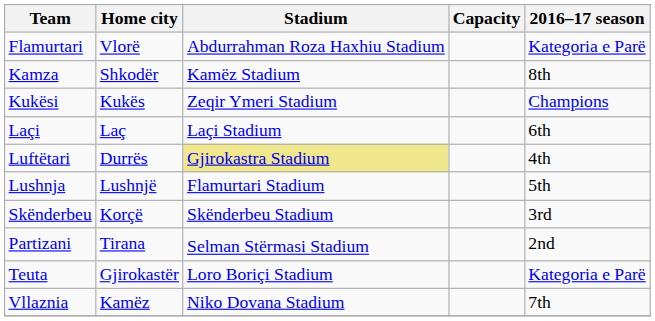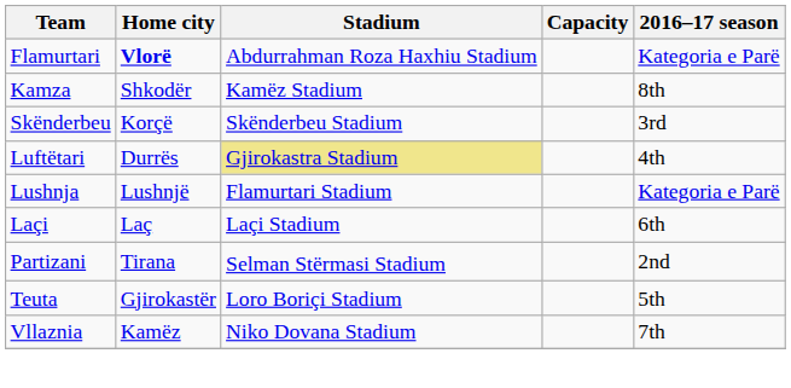 <table class="wikitable sortable">
 <tr>
 <th>Team</th>
 <th>Home city</th>
 <th>Stadium</th>
 <th>Capacity</th>
 <th>2016–17 season</th>
 </tr>
 <tr>
 <td><a href='#'>Flamurtari</a></td>
-<td><a href='#'>Vlorë</a></td>
+<td><strong><a href='#'>Vlorë</a></strong></td>
 <td><a href='#'>Abdurrahman Roza Haxhiu Stadium</a></td>
 <td style="text-align:center;"></td>
 <td><a href='#'>Kategoria e Parë</a></td>
 </tr>
 <tr>
 <td><a href='#'>Kamza</a></td>
 <td><a href='#'>Shkodër</a></td>
 <td><a href='#'>Kamëz Stadium</a></td>
 <td style="text-align:center;"></td>
 <td>8th</td>
 </tr>
 <tr>
-<td><a href='#'>Kukësi</a></td>
-<td><a href='#'>Kukës</a></td>
-<td><a href='#'>Zeqir Ymeri Stadium</a></td>
+<td><a href='#'>Skënderbeu</a></td>
+<td><a href='#'>Korçë</a></td>
+<td><a href='#'>Skënderbeu Stadium</a></td>
 <td style="text-align:center;"></td>
-<td><a href='#'>Champions</a></td>
-</tr>
-<tr>
-<td><a href='#'>Laçi</a></td>
-<td><a href='#'>Laç</a></td>
-<td><a href='#'>Laçi Stadium</a></td>
-<td style="text-align:center;"></td>
-<td>6th</td>
+<td>3rd</td>
 </tr>
 <tr>
 <td><a href='#'>Luftëtari</a></td>
 <td><a href='#'>Durrës</a></td>
 <td style="background: khaki;"><a href='#'>Gjirokastra Stadium</a></td>
 <td style="text-align:center;"></td>
 <td>4th</td>
 </tr>
 <tr>
 <td><a href='#'>Lushnja</a></td>
 <td><a href='#'>Lushnjë</a></td>
 <td><a href='#'>Flamurtari Stadium</a></td>
 <td style="text-align:center;"></td>
-<td>5th</td>
+<td><a href='#'>Kategoria e Parë</a></td>
 </tr>
 <tr>
-<td><a href='#'>Skënderbeu</a></td>
-<td><a href='#'>Korçë</a></td>
-<td><a href='#'>Skënderbeu Stadium</a></td>
+<td><a href='#'>Laçi</a></td>
+<td><a href='#'>Laç</a></td>
+<td><a href='#'>Laçi Stadium</a></td>
 <td style="text-align:center;"></td>
-<td>3rd</td>
+<td>6th</td>
 </tr>
 <tr>
 <td><a href='#'>Partizani</a></td>
 <td><a href='#'>Tirana</a></td>
 <td><a href='#'>Selman Stërmasi Stadium</a><sup></sup></td>
 <td style="text-align:center;"></td>
 <td>2nd</td>
 </tr>
 <tr>
 <td><a href='#'>Teuta</a></td>
 <td><a href='#'>Gjirokastër</a></td>
 <td><a href='#'>Loro Boriçi Stadium</a></td>
 <td style="text-align:center;"></td>
-<td><a href='#'>Kategoria e Parë</a></td>
+<td>5th</td>
 </tr>
 <tr>
 <td><a href='#'>Vllaznia</a></td>
 <td><a href='#'>Kamëz</a></td>
 <td><a href='#'>Niko Dovana Stadium</a></td>
 <td style="text-align:center;"></td>
 <td>7th</td>
 </tr>
 <tr>
 </tr>
 </table>
